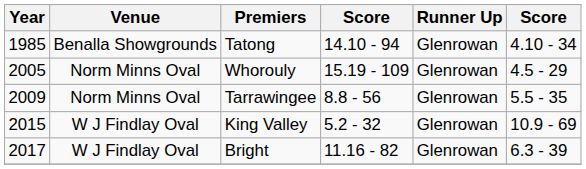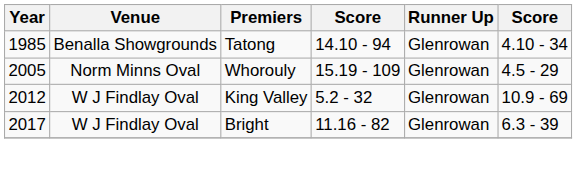 <table class="wikitable sortable">
 <tr>
 <th>Year</th>
 <th>Venue</th>
 <th><span><strong>Premiers</strong></span></th>
 <th>Score</th>
 <th>Runner Up</th>
 <th>Score</th>
 </tr>
 <tr>
 <td>1985</td>
 <td align=center>Benalla Showgrounds</td>
 <td>Tatong</td>
 <td>14.10 - 94</td>
 <td>Glenrowan</td>
 <td>4.10 - 34</td>
 </tr>
 <tr>
 <td>2005</td>
 <td align=center>Norm Minns Oval</td>
 <td>Whorouly</td>
 <td>15.19 - 109</td>
 <td>Glenrowan</td>
 <td>4.5 - 29</td>
 </tr>
 <tr>
-<td>2009</td>
-<td align=center>Norm Minns Oval</td>
-<td>Tarrawingee</td>
-<td>8.8 - 56</td>
-<td>Glenrowan</td>
-<td>5.5 - 35</td>
-</tr>
-<tr>
-<td>2015</td>
+<td>2012</td>
 <td align=center>W J Findlay Oval</td>
 <td>King Valley</td>
 <td>5.2 - 32</td>
 <td>Glenrowan</td>
 <td>10.9 - 69</td>
 </tr>
 <tr>
 <td>2017</td>
 <td align=center>W J Findlay Oval</td>
 <td>Bright</td>
 <td>11.16 - 82</td>
 <td>Glenrowan</td>
 <td>6.3 - 39</td>
 </tr>
 <tr>
 </tr>
 </table>
